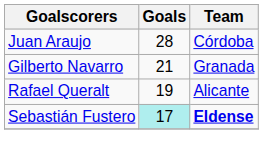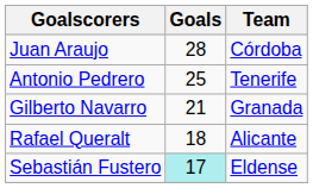 <table class="wikitable sortable" class="wikitable">
 <tr style="background:#ccc; text-align:center;">
 <th>Goalscorers</th>
 <th>Goals</th>
 <th>Team</th>
 </tr>
 <tr>
 <td> <a href='#'>Juan Araujo</a></td>
 <td style="text-align:center;">28</td>
 <td><a href='#'>Córdoba</a></td>
 </tr>
 <tr>
+<td> <a href='#'>Antonio Pedrero</a></td>
+<td style="text-align:center;">25</td>
+<td><a href='#'>Tenerife</a></td>
+</tr>
+<tr>
 <td> <a href='#'>Gilberto Navarro</a></td>
 <td style="text-align:center;">21</td>
 <td><a href='#'>Granada</a></td>
 </tr>
 <tr>
 <td> <a href='#'>Rafael Queralt</a></td>
-<td style="text-align:center;">19</td>
+<td style="text-align:center;">18</td>
 <td><a href='#'>Alicante</a></td>
 </tr>
 <tr>
 <td> <a href='#'>Sebastián Fustero</a></td>
 <td style="background: paleturquoise; text-align:center;">17</td>
-<td><strong><a href='#'>Eldense</a></strong></td>
+<td><a href='#'>Eldense</a></td>
 </tr>
 <tr>
 </tr>
 </table>
